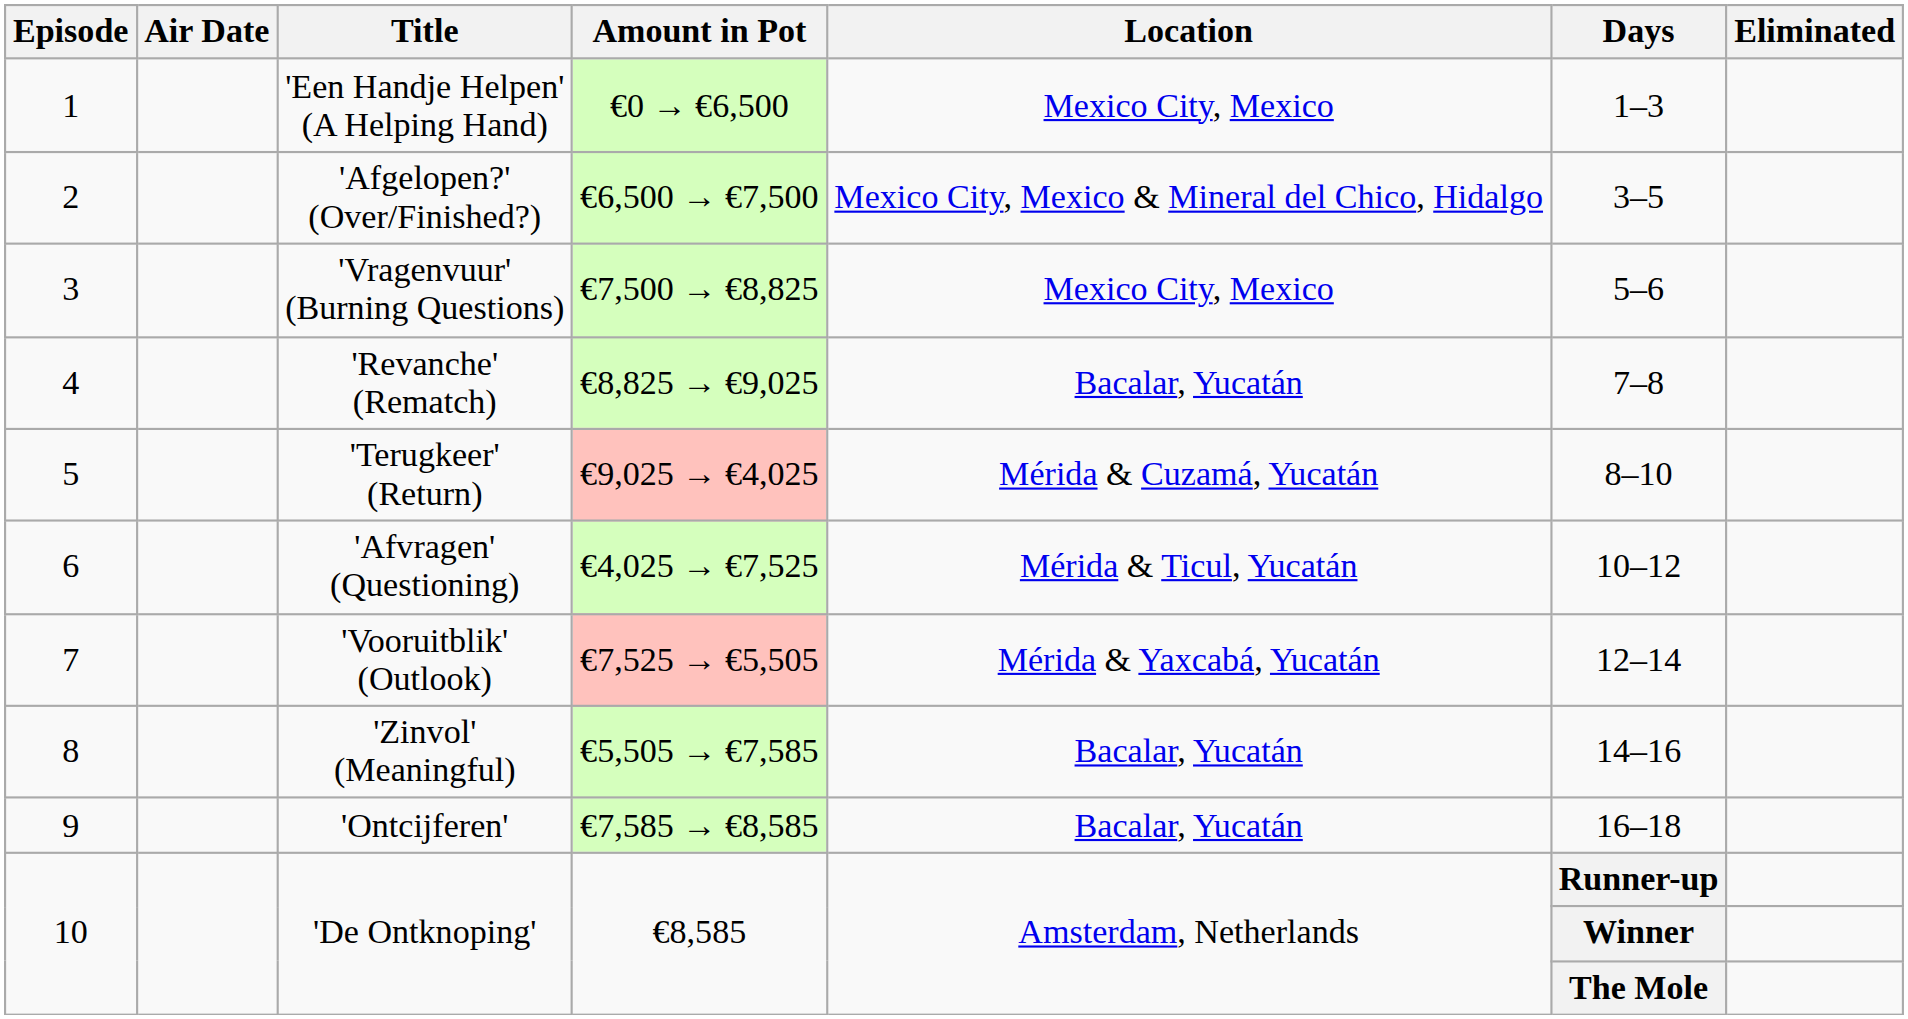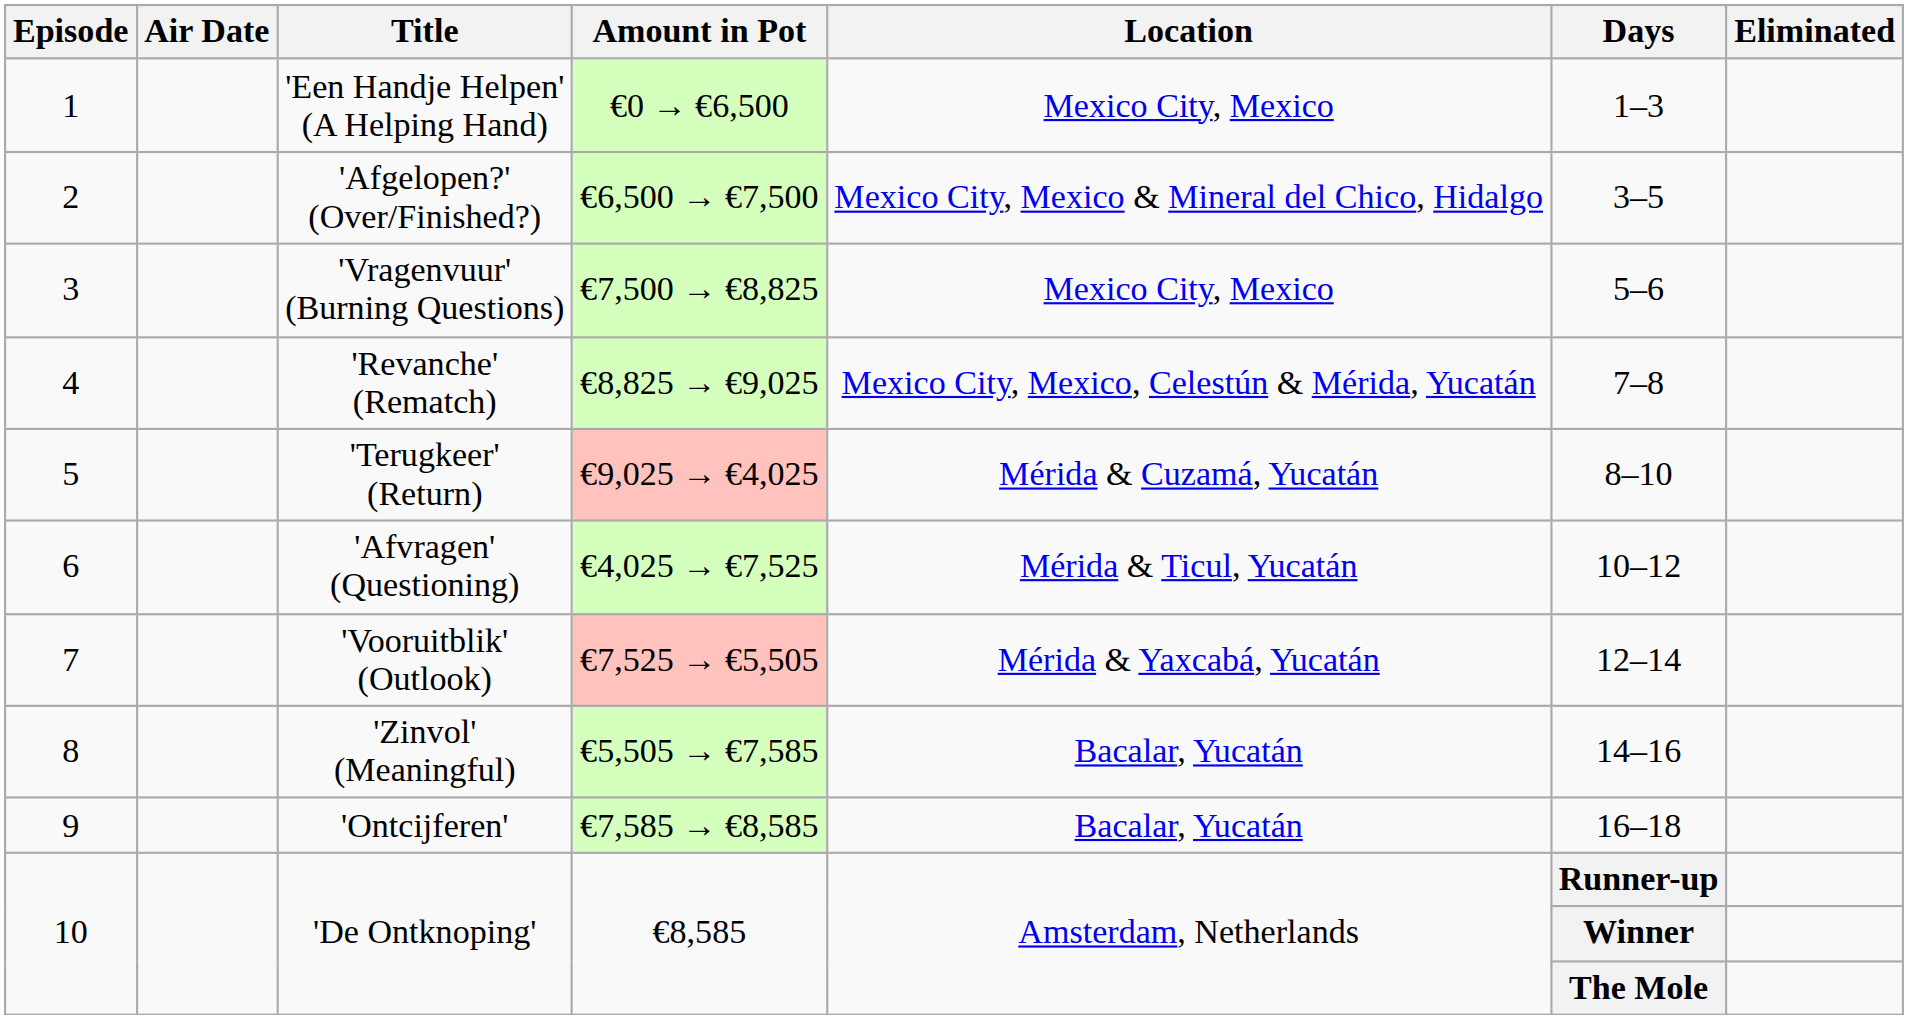 <table class="wikitable" style="text-align:center">
 <tr>
 <th>Episode</th>
 <th>Air Date</th>
 <th>Title</th>
 <th>Amount in Pot</th>
 <th>Location</th>
 <th>Days</th>
 <th>Eliminated</th>
 </tr>
 <tr>
 <td>1</td>
 <td></td>
 <td>'Een Handje Helpen'<br>(A Helping Hand)</td>
 <td style="background:#D5FFBD">€0 → €6,500</td>
 <td><a href='#'>Mexico City</a>, <a href='#'>Mexico</a></td>
 <td>1–3</td>
 <td></td>
 </tr>
 <tr>
 <td>2</td>
 <td></td>
 <td>'Afgelopen?'<br>(Over/Finished?)</td>
 <td style="background:#D5FFBD">€6,500 → €7,500</td>
 <td><a href='#'>Mexico City</a>, <a href='#'>Mexico</a> & <a href='#'>Mineral del Chico</a>, <a href='#'>Hidalgo</a></td>
 <td>3–5</td>
 <td></td>
 </tr>
 <tr>
 <td>3</td>
 <td></td>
 <td>'Vragenvuur'<br>(Burning Questions)</td>
 <td style="background:#D5FFBD">€7,500 → €8,825</td>
 <td><a href='#'>Mexico City</a>, <a href='#'>Mexico</a></td>
 <td>5–6</td>
 <td></td>
 </tr>
 <tr>
 <td>4</td>
 <td></td>
 <td>'Revanche'<br>(Rematch)</td>
 <td style="background:#D5FFBD">€8,825 → €9,025</td>
-<td><a href='#'>Bacalar</a>, <a href='#'>Yucatán</a></td>
+<td><a href='#'>Mexico City</a>, <a href='#'>Mexico</a>, <a href='#'>Celestún</a> & <a href='#'>Mérida</a>, <a href='#'>Yucatán</a></td>
 <td>7–8</td>
 <td></td>
 </tr>
 <tr>
 <td>5</td>
 <td></td>
 <td>'Terugkeer'<br>(Return)</td>
 <td style="background:#FFC2BD">€9,025 → €4,025</td>
 <td><a href='#'>Mérida</a> & <a href='#'>Cuzamá</a>, <a href='#'>Yucatán</a></td>
 <td>8–10</td>
 <td></td>
 </tr>
 <tr>
 <td>6</td>
 <td></td>
 <td>'Afvragen'<br>(Questioning)</td>
 <td style="background:#D5FFBD">€4,025 → €7,525</td>
 <td><a href='#'>Mérida</a> & <a href='#'>Ticul</a>, <a href='#'>Yucatán</a></td>
 <td>10–12</td>
 <td></td>
 </tr>
 <tr>
 <td>7</td>
 <td></td>
 <td>'Vooruitblik'<br>(Outlook)</td>
 <td style="background:#FFC2BD">€7,525 → €5,505</td>
 <td><a href='#'>Mérida</a> & <a href='#'>Yaxcabá</a>, <a href='#'>Yucatán</a></td>
 <td>12–14</td>
 <td></td>
 </tr>
 <tr>
 <td>8</td>
 <td></td>
 <td>'Zinvol'<br>(Meaningful)</td>
 <td style="background:#D5FFBD">€5,505 → €7,585</td>
 <td><a href='#'>Bacalar</a>, <a href='#'>Yucatán</a></td>
 <td>14–16</td>
 <td></td>
 </tr>
 <tr>
 <td>9</td>
 <td></td>
 <td>'Ontcijferen'</td>
 <td style="background:#D5FFBD">€7,585 → €8,585</td>
 <td><a href='#'>Bacalar</a>, <a href='#'>Yucatán</a></td>
 <td>16–18</td>
 <td></td>
 </tr>
 <tr>
 <td rowspan=3>10</td>
 <td rowspan=3></td>
 <td rowspan=3>'De Ontknoping'</td>
 <td rowspan=3>€8,585</td>
 <td rowspan=3><a href='#'>Amsterdam</a>, Netherlands</td>
 <th>Runner-up</th>
 <td></td>
 </tr>
 <tr>
 <th>Winner</th>
 <td></td>
 </tr>
 <tr>
 <th>The Mole</th>
 <td></td>
 </tr>
 </table>
